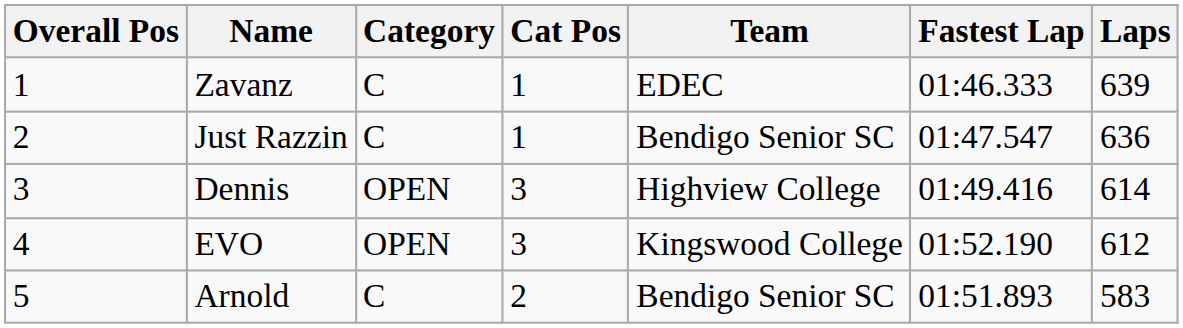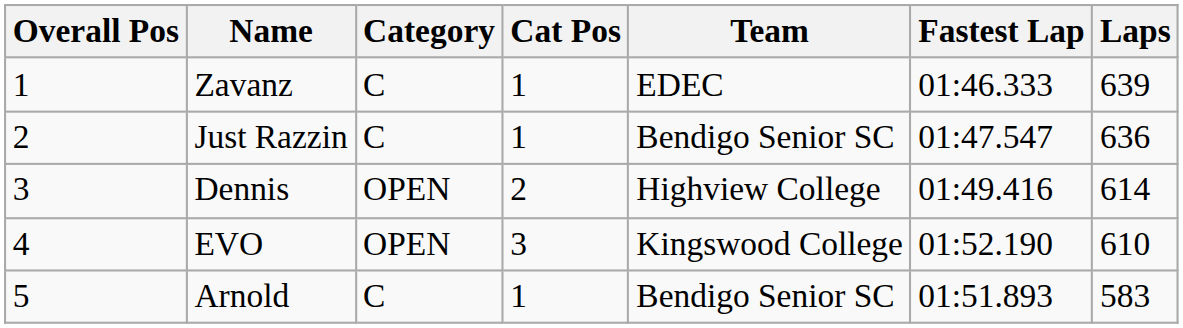 <table class="wikitable sortable">
 <tr>
 <th>Overall Pos</th>
 <th>Name</th>
 <th>Category</th>
 <th>Cat Pos</th>
 <th>Team</th>
 <th>Fastest Lap</th>
 <th>Laps</th>
 </tr>
 <tr>
 <td>1</td>
 <td>Zavanz</td>
 <td>C</td>
 <td>1</td>
 <td>EDEC</td>
 <td>01:46.333</td>
 <td>639</td>
 </tr>
 <tr>
 <td>2</td>
 <td>Just Razzin</td>
 <td>C</td>
 <td>1</td>
 <td>Bendigo Senior SC</td>
 <td>01:47.547</td>
 <td>636</td>
 </tr>
 <tr>
 <td>3</td>
 <td>Dennis</td>
 <td>OPEN</td>
-<td>3</td>
+<td>2</td>
 <td>Highview College</td>
 <td>01:49.416</td>
 <td>614</td>
 </tr>
 <tr>
 <td>4</td>
 <td>EVO</td>
 <td>OPEN</td>
 <td>3</td>
 <td>Kingswood College</td>
 <td>01:52.190</td>
-<td>612</td>
+<td>610</td>
 </tr>
 <tr>
 <td>5</td>
 <td>Arnold</td>
 <td>C</td>
-<td>2</td>
+<td>1</td>
 <td>Bendigo Senior SC</td>
 <td>01:51.893</td>
 <td>583</td>
 </tr>
 </table>
